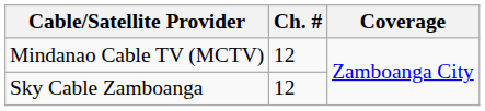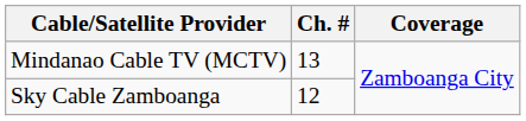 <table class="wikitable sortable">
 <tr>
 <th>Cable/Satellite Provider</th>
 <th>Ch. #</th>
 <th class="unsortable">Coverage</th>
 </tr>
 <tr>
 <td>Mindanao Cable TV (MCTV)</td>
-<td>12</td>
+<td>13</td>
 <td rowspan="2"><a href='#'>Zamboanga City</a></td>
 </tr>
 <tr>
 <td>Sky Cable Zamboanga</td>
 <td>12</td>
 </tr>
 </table>
